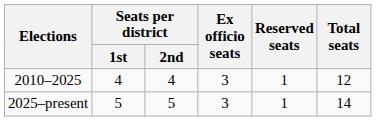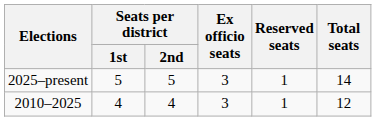 <table class="wikitable">
 <tr>
 <th rowspan="2">Elections</th>
 <th colspan="2">Seats per district</th>
 <th rowspan="2" width="50px">Ex officio seats</th>
 <th rowspan="2" width="50px">Reserved seats</th>
 <th rowspan="2" width="50px">Total seats</th>
 </tr>
 <tr>
 <th width="50px">1st</th>
 <th width="50px">2nd</th>
 </tr>
 <tr align="center">
+<td>2025–present</td>
+<td>5</td>
+<td>5</td>
+<td>3</td>
+<td>1</td>
+<td>14</td>
+</tr>
+<tr align="center">
 <td>2010–2025</td>
 <td>4</td>
 <td>4</td>
 <td>3</td>
 <td>1</td>
 <td>12</td>
 </tr>
-<tr align="center">
-<td>2025–present</td>
-<td>5</td>
-<td>5</td>
-<td>3</td>
-<td>1</td>
-<td>14</td>
-</tr>
 </table>
